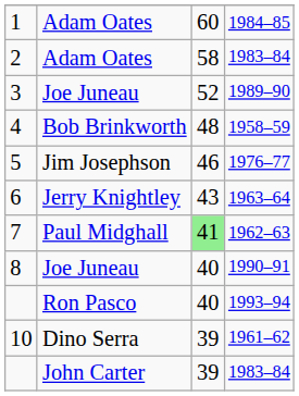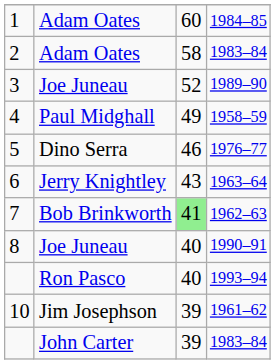 <table class="wikitable">
 <tr>
 </tr>
 <tr>
 <td>1</td>
 <td><a href='#'>Adam Oates</a></td>
 <td>60</td>
 <td style="font-size:80%;"><a href='#'>1984–85</a></td>
 </tr>
 <tr>
 <td>2</td>
 <td><a href='#'>Adam Oates</a></td>
 <td>58</td>
 <td style="font-size:80%;"><a href='#'>1983–84</a></td>
 </tr>
 <tr>
 <td>3</td>
 <td><a href='#'>Joe Juneau</a></td>
 <td>52</td>
 <td style="font-size:80%;"><a href='#'>1989–90</a></td>
 </tr>
 <tr>
 <td>4</td>
-<td><a href='#'>Bob Brinkworth</a></td>
-<td>48</td>
+<td><a href='#'>Paul Midghall</a></td>
+<td>49</td>
 <td style="font-size:80%;"><a href='#'>1958–59</a></td>
 </tr>
 <tr>
 <td>5</td>
-<td>Jim Josephson</td>
+<td>Dino Serra</td>
 <td>46</td>
 <td style="font-size:80%;"><a href='#'>1976–77</a></td>
 </tr>
 <tr>
 <td>6</td>
 <td><a href='#'>Jerry Knightley</a></td>
 <td>43</td>
 <td style="font-size:80%;"><a href='#'>1963–64</a></td>
 </tr>
 <tr>
 <td>7</td>
-<td><a href='#'>Paul Midghall</a></td>
+<td><a href='#'>Bob Brinkworth</a></td>
 <td style="background: lightgreen;">41</td>
 <td style="font-size:80%;"><a href='#'>1962–63</a></td>
 </tr>
 <tr>
 <td>8</td>
 <td><a href='#'>Joe Juneau</a></td>
 <td>40</td>
 <td style="font-size:80%;"><a href='#'>1990–91</a></td>
 </tr>
 <tr>
 <td></td>
 <td><a href='#'>Ron Pasco</a></td>
 <td>40</td>
 <td style="font-size:80%;"><a href='#'>1993–94</a></td>
 </tr>
 <tr>
 <td>10</td>
-<td>Dino Serra</td>
+<td>Jim Josephson</td>
 <td>39</td>
 <td style="font-size:80%;"><a href='#'>1961–62</a></td>
 </tr>
 <tr>
 <td></td>
 <td><a href='#'>John Carter</a></td>
 <td>39</td>
 <td style="font-size:80%;"><a href='#'>1983–84</a></td>
 </tr>
 </table>
